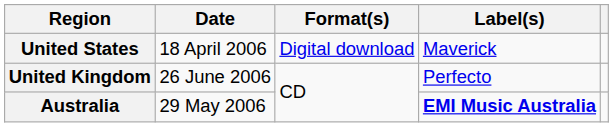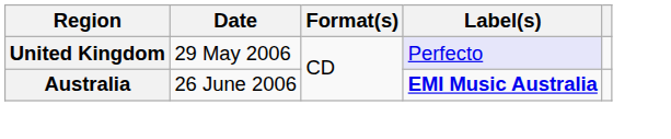 <table class="wikitable plainrowheaders">
 <tr>
 <th scope="col">Region</th>
 <th scope="col">Date</th>
 <th scope="col">Format(s)</th>
 <th scope="col">Label(s)</th>
 <th scope="col"></th>
 </tr>
 <tr>
-<th scope="row">United States</th>
-<td>18 April 2006</td>
-<td><a href='#'>Digital download</a></td>
-<td><a href='#'>Maverick</a></td>
-<td></td>
-</tr>
-<tr>
 <th scope="row">United Kingdom</th>
-<td>26 June 2006</td>
+<td>29 May 2006</td>
 <td rowspan="2">CD</td>
-<td><a href='#'>Perfecto</a></td>
+<td style="background: lavender;"><a href='#'>Perfecto</a></td>
 <td></td>
 </tr>
 <tr>
 <th scope="row">Australia</th>
-<td>29 May 2006</td>
+<td>26 June 2006</td>
 <td><strong><a href='#'>EMI Music Australia</a></strong></td>
 <td></td>
 </tr>
 </table>
